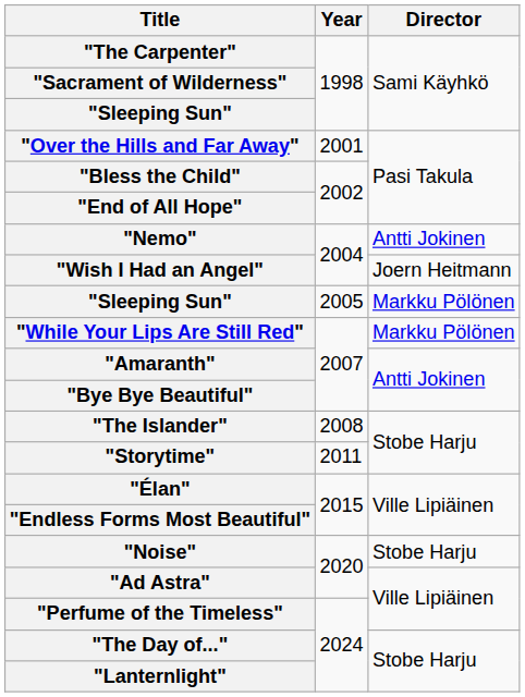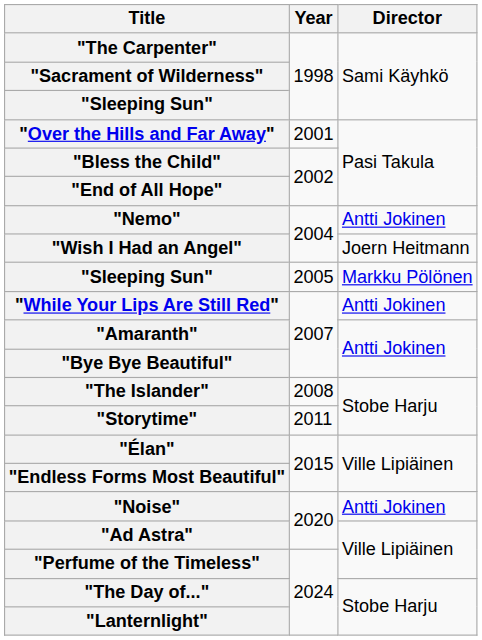 <table class="wikitable plainrowheaders">
 <tr>
 <th scope="col">Title</th>
 <th scope="col">Year</th>
 <th scope="col">Director</th>
 </tr>
 <tr>
 <th scope="row">"The Carpenter"</th>
 <td rowspan="3">1998</td>
 <td rowspan="3">Sami Käyhkö </td>
 </tr>
 <tr>
 <th scope="row">"Sacrament of Wilderness"</th>
 </tr>
 <tr>
 <th scope="row">"Sleeping Sun"</th>
 </tr>
 <tr>
 <th scope="row">"<a href='#'>Over the Hills and Far Away</a>"</th>
 <td>2001</td>
 <td rowspan="3">Pasi Takula</td>
 </tr>
 <tr>
 <th scope="row">"Bless the Child"</th>
 <td rowspan="2">2002</td>
 </tr>
 <tr>
 <th scope="row">"End of All Hope"</th>
 </tr>
 <tr>
 <th scope="row">"Nemo"</th>
 <td rowspan="2">2004</td>
 <td><a href='#'>Antti Jokinen</a></td>
 </tr>
 <tr>
 <th scope="row">"Wish I Had an Angel"</th>
 <td>Joern Heitmann</td>
 </tr>
 <tr>
 <th scope="row">"Sleeping Sun"</th>
 <td>2005</td>
 <td><a href='#'>Markku Pölönen</a></td>
 </tr>
 <tr>
 <th scope="row">"<a href='#'>While Your Lips Are Still Red</a>"</th>
 <td rowspan="3">2007</td>
-<td><a href='#'>Markku Pölönen</a></td>
+<td><a href='#'>Antti Jokinen</a></td>
 </tr>
 <tr>
 <th scope="row">"Amaranth"</th>
 <td rowspan="2"><a href='#'>Antti Jokinen</a></td>
 </tr>
 <tr>
 <th scope="row">"Bye Bye Beautiful"</th>
 </tr>
 <tr>
 <th scope="row">"The Islander"</th>
 <td>2008</td>
 <td rowspan="2">Stobe Harju</td>
 </tr>
 <tr>
 <th scope="row">"Storytime"</th>
 <td>2011</td>
 </tr>
 <tr>
 <th scope="row">"Élan"</th>
 <td rowspan="2">2015</td>
 <td rowspan="2">Ville Lipiäinen</td>
 </tr>
 <tr>
 <th scope="row">"Endless Forms Most Beautiful"</th>
 </tr>
 <tr>
 <th scope="row">"Noise"</th>
 <td rowspan="2">2020</td>
-<td>Stobe Harju</td>
+<td><a href='#'>Antti Jokinen</a></td>
 </tr>
 <tr>
 <th scope="row">"Ad Astra"</th>
 <td rowspan="2">Ville Lipiäinen</td>
 </tr>
 <tr>
 <th scope="row">"Perfume of the Timeless"</th>
 <td rowspan="3">2024</td>
 </tr>
 <tr>
 <th scope="row">"The Day of..."</th>
 <td rowspan="2">Stobe Harju</td>
 </tr>
 <tr>
 <th scope="row">"Lanternlight"</th>
 </tr>
 </table>
